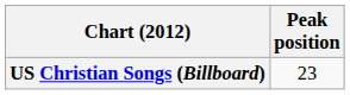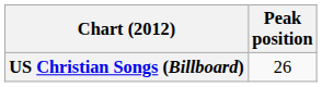 <table class="wikitable plainrowheaders" style="text-align:center">
 <tr>
 <th scope="col">Chart (2012)</th>
 <th scope="col">Peak<br>position</th>
 </tr>
 <tr>
 <th scope="row">US <a href='#'>Christian Songs</a> (<em>Billboard</em>)</th>
-<td>23</td>
+<td>26</td>
 </tr>
 </table>
